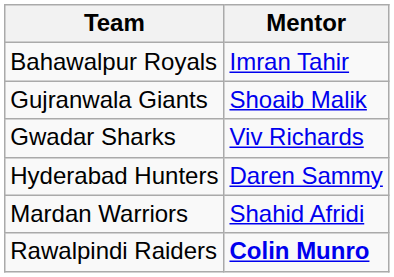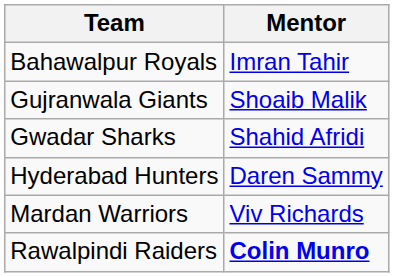 <table class="wikitable">
 <tr>
 <th>Team</th>
 <th>Mentor</th>
 </tr>
 <tr>
 <td>Bahawalpur Royals</td>
 <td><a href='#'>Imran Tahir</a></td>
 </tr>
 <tr>
 <td>Gujranwala Giants</td>
 <td><a href='#'>Shoaib Malik</a></td>
 </tr>
 <tr>
 <td>Gwadar Sharks</td>
-<td><a href='#'>Viv Richards</a></td>
+<td><a href='#'>Shahid Afridi</a></td>
 </tr>
 <tr>
 <td>Hyderabad Hunters</td>
 <td><a href='#'>Daren Sammy</a></td>
 </tr>
 <tr>
 <td>Mardan Warriors</td>
-<td><a href='#'>Shahid Afridi</a></td>
+<td><a href='#'>Viv Richards</a></td>
 </tr>
 <tr>
 <td>Rawalpindi Raiders</td>
 <td><strong><a href='#'>Colin Munro</a></strong></td>
 </tr>
 </table>
